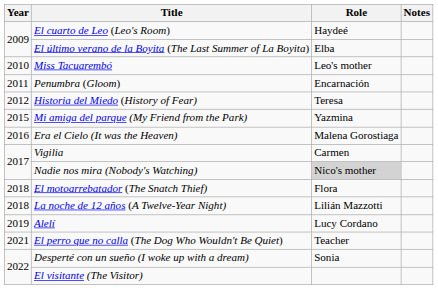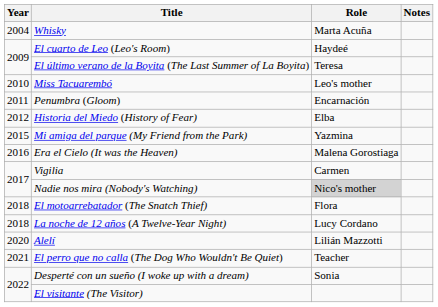 <table class="wikitable sortable plainrowheaders">
 <tr>
 <th>Year</th>
 <th>Title</th>
 <th>Role</th>
 <th class="unsortable">Notes</th>
+</tr>
+<tr>
+<td>2004</td>
+<td><em><a href='#'>Whisky</a></em></td>
+<td>Marta Acuña</td>
+<td></td>
 </tr>
 <tr>
 <td rowspan="2">2009</td>
 <td><em><a href='#'>El cuarto de Leo</a></em> (<em>Leo's Room</em>)</td>
 <td>Haydeé</td>
 <td></td>
 </tr>
 <tr>
 <td><em><a href='#'>El último verano de la Boyita</a></em> (<em>The Last Summer of La Boyita</em>)</td>
-<td>Elba</td>
+<td>Teresa</td>
 <td></td>
 </tr>
 <tr>
 <td>2010</td>
 <td><em><a href='#'>Miss Tacuarembó</a></em></td>
 <td>Leo's mother</td>
 <td></td>
 </tr>
 <tr>
 <td>2011</td>
 <td><em>Penumbra</em> (<em>Gloom</em>)</td>
 <td>Encarnación</td>
 <td></td>
 </tr>
 <tr>
 <td>2012</td>
 <td><em><a href='#'>Historia del Miedo</a></em> (<em>History of Fear)</em></td>
-<td>Teresa</td>
+<td>Elba</td>
 <td></td>
 </tr>
 <tr>
 <td>2015</td>
 <td><em><a href='#'>Mi amiga del parque</a> (My Friend from the Park)</em></td>
 <td>Yazmina</td>
 <td></td>
 </tr>
 <tr>
 <td>2016</td>
 <td><em>Era el Cielo (It was the Heaven)</em></td>
 <td>Malena Gorostiaga</td>
 <td></td>
 </tr>
 <tr>
 <td rowspan="2">2017</td>
 <td><em>Vigilia</em></td>
 <td>Carmen</td>
 <td></td>
 </tr>
 <tr>
 <td><em>Nadie nos mira (Nobody's Watching)</em></td>
 <td style="background: lightgrey;">Nico's mother</td>
 <td></td>
 </tr>
 <tr>
 <td>2018</td>
 <td><em><a href='#'>El motoarrebatador</a></em> (<em>The Snatch Thief)</em></td>
 <td>Flora</td>
 <td></td>
 </tr>
 <tr>
 <td>2018</td>
 <td><em><a href='#'>La noche de 12 años</a></em> (<em>A Twelve-Year Night)</em></td>
-<td>Lilián Mazzotti</td>
+<td>Lucy Cordano</td>
 <td></td>
 </tr>
 <tr>
-<td>2019</td>
+<td>2020</td>
 <td><em><a href='#'>Alelí</a></em></td>
-<td>Lucy Cordano</td>
+<td>Lilián Mazzotti</td>
 <td></td>
 </tr>
 <tr>
 <td>2021</td>
 <td><em><a href='#'>El perro que no calla</a></em> (<em>The Dog Who Wouldn't Be Quiet</em>)</td>
 <td>Teacher</td>
 <td></td>
 </tr>
 <tr>
 <td rowspan="2">2022</td>
 <td><em>Desperté con un sueño (I woke up with a dream)</em></td>
 <td>Sonia</td>
 <td></td>
 </tr>
 <tr>
 <td><em><a href='#'>El visitante</a> (The Visitor)</em></td>
 <td></td>
 <td></td>
 </tr>
 </table>
